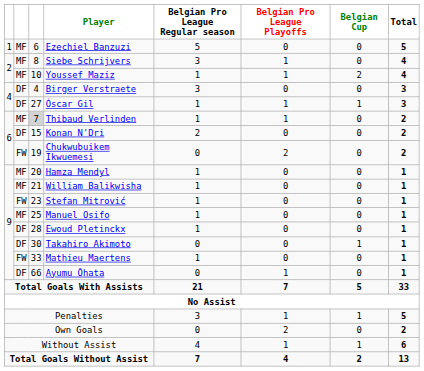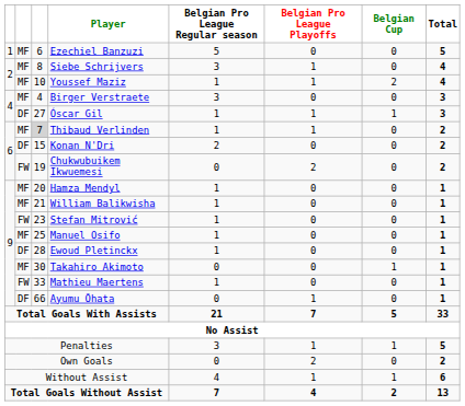 <table class="wikitable" style="text-align:center">
 <tr>
 <th style="background:#ffffff; color:green;"></th>
 <th style="background:#ffffff; color:black;"></th>
 <th style="background:#ffffff; color:red;"></th>
 <th style="background:#ffffff; color:green;">Player</th>
 <th style="background:#ffffff; color:black;">Belgian Pro League<br>Regular season</th>
 <th style="background:#ffffff; color:red;">Belgian Pro League<br>Playoffs</th>
 <th style="background:#ffffff; color:green;">Belgian Cup</th>
 <th style="background:#ffffff; color:black;"><strong>Total</strong></th>
 </tr>
 <tr>
 <td rowspan="1">1</td>
 <td>MF</td>
 <td>6</td>
 <td align=left> <a href='#'>Ezechiel Banzuzi</a></td>
 <td>5</td>
 <td>0</td>
 <td>0</td>
 <td><strong>5</strong></td>
 </tr>
 <tr>
 <td rowspan="2">2</td>
 <td>MF</td>
 <td>8</td>
 <td align=left> <a href='#'>Siebe Schrijvers</a></td>
 <td>3</td>
 <td>1</td>
 <td>0</td>
 <td><strong>4</strong></td>
 </tr>
 <tr>
 <td>MF</td>
 <td>10</td>
 <td align=left> <a href='#'>Youssef Maziz</a></td>
 <td>1</td>
 <td>1</td>
 <td>2</td>
 <td><strong>4</strong></td>
 </tr>
 <tr>
 <td rowspan="2">4</td>
-<td>DF</td>
+<td>MF</td>
 <td>4</td>
 <td align=left> <a href='#'>Birger Verstraete</a></td>
 <td>3</td>
 <td>0</td>
 <td>0</td>
 <td><strong>3</strong></td>
 </tr>
 <tr>
 <td>DF</td>
 <td>27</td>
 <td align=left> <a href='#'>Óscar Gil</a></td>
 <td>1</td>
 <td>1</td>
 <td>1</td>
 <td><strong>3</strong></td>
 </tr>
 <tr>
 <td rowspan="3">6</td>
 <td>MF</td>
 <td style="background: lightgrey;">7</td>
 <td align=left> <a href='#'>Thibaud Verlinden</a></td>
 <td>1</td>
 <td>1</td>
 <td>0</td>
 <td><strong>2</strong></td>
 </tr>
 <tr>
 <td>DF</td>
 <td>15</td>
 <td align=left> <a href='#'>Konan N'Dri</a></td>
 <td>2</td>
 <td>0</td>
 <td>0</td>
 <td><strong>2</strong></td>
 </tr>
 <tr>
 <td>FW</td>
 <td>19</td>
 <td align=left> <a href='#'>Chukwubuikem Ikwuemesi</a></td>
 <td>0</td>
 <td>2</td>
 <td>0</td>
 <td><strong>2</strong></td>
 </tr>
 <tr>
 <td rowspan="8">9</td>
 <td>MF</td>
 <td>20</td>
 <td align=left> <a href='#'>Hamza Mendyl</a></td>
 <td>1</td>
 <td>0</td>
 <td>0</td>
 <td><strong>1</strong></td>
 </tr>
 <tr>
 <td>MF</td>
 <td>21</td>
 <td align=left> <a href='#'>William Balikwisha</a></td>
 <td>1</td>
 <td>0</td>
 <td>0</td>
 <td><strong>1</strong></td>
 </tr>
 <tr>
 <td>FW</td>
 <td>23</td>
 <td align=left> <a href='#'>Stefan Mitrović</a></td>
 <td>1</td>
 <td>0</td>
 <td>0</td>
 <td><strong>1</strong></td>
 </tr>
 <tr>
 <td>MF</td>
 <td>25</td>
 <td align=left> <a href='#'>Manuel Osifo</a></td>
 <td>1</td>
 <td>0</td>
 <td>0</td>
 <td><strong>1</strong></td>
 </tr>
 <tr>
 <td>DF</td>
 <td>28</td>
 <td align=left> <a href='#'>Ewoud Pletinckx</a></td>
 <td>1</td>
 <td>0</td>
 <td>0</td>
 <td><strong>1</strong></td>
 </tr>
 <tr>
-<td>DF</td>
+<td>MF</td>
 <td>30</td>
 <td align=left> <a href='#'>Takahiro Akimoto</a></td>
 <td>0</td>
 <td>0</td>
 <td>1</td>
 <td><strong>1</strong></td>
 </tr>
 <tr>
 <td>FW</td>
 <td>33</td>
 <td align=left> <a href='#'>Mathieu Maertens</a></td>
 <td>1</td>
 <td>0</td>
 <td>0</td>
 <td><strong>1</strong></td>
 </tr>
 <tr>
 <td>DF</td>
 <td>66</td>
 <td align=left> <a href='#'>Ayumu Ōhata</a></td>
 <td>0</td>
 <td>1</td>
 <td>0</td>
 <td><strong>1</strong></td>
 </tr>
 <tr>
 <td colspan="4"><strong>Total Goals With Assists</strong></td>
 <td><strong>21</strong></td>
 <td><strong>7</strong></td>
 <td><strong>5</strong></td>
 <td><strong>33</strong></td>
 </tr>
 <tr>
 <th style="background:#ffffff; color:black;" colspan="8">No Assist</th>
 </tr>
 <tr>
 <td colspan="4">Penalties</td>
 <td>3</td>
 <td>1</td>
 <td>1</td>
 <td><strong>5</strong></td>
 </tr>
 <tr>
 <td colspan="4">Own Goals</td>
 <td>0</td>
 <td>2</td>
 <td>0</td>
 <td><strong>2</strong></td>
 </tr>
 <tr>
 <td colspan="4">Without Assist</td>
 <td>4</td>
 <td>1</td>
 <td>1</td>
 <td><strong>6</strong></td>
 </tr>
 <tr>
 <td colspan="4"><strong>Total Goals Without Assist</strong></td>
 <td><strong>7</strong></td>
 <td><strong>4</strong></td>
 <td><strong>2</strong></td>
 <td><strong>13</strong></td>
 </tr>
 </table>
